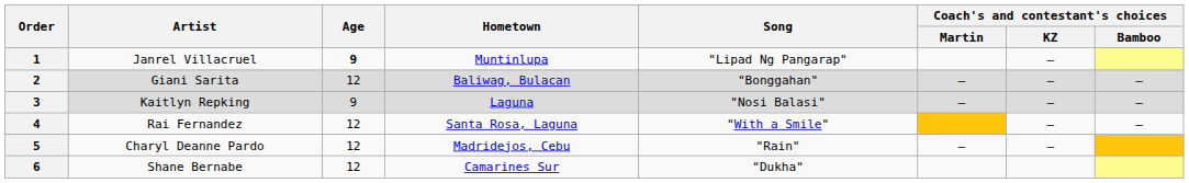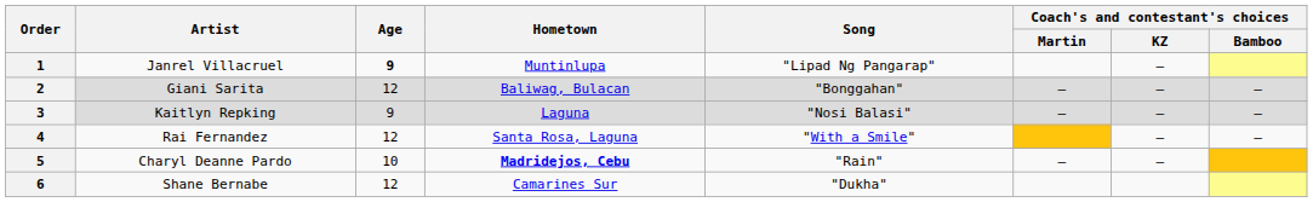 <table class="wikitable" style="text-align:center; line-height:17px; width:100%;">
 <tr>
 <th rowspan="2" scope="col" width="05%">Order</th>
 <th rowspan="2" scope="col" width="20%">Artist</th>
 <th rowspan="2" scope="col" width="05%">Age</th>
 <th rowspan="2" scope="col" width="20%">Hometown</th>
 <th rowspan="2" scope="col" width="22%">Song</th>
 <th colspan="3">Coach's and contestant's choices</th>
 </tr>
 <tr>
 <th width="07%">Martin</th>
 <th width="07%">KZ</th>
 <th width="07%">Bamboo</th>
 </tr>
 <tr>
 <th>1</th>
 <td>Janrel Villacruel</td>
 <td><strong>9</strong></td>
 <td><a href='#'>Muntinlupa</a></td>
 <td>"Lipad Ng Pangarap"</td>
 <td><strong></strong></td>
 <td>—</td>
 <td style="background:#fdfc8f;"><strong></strong></td>
 </tr>
 <tr>
 <th>2</th>
 <td style="background:#DCDCDC;">Giani Sarita</td>
 <td style="background:#DCDCDC;">12</td>
 <td style="background:#DCDCDC;"><a href='#'>Baliwag, Bulacan</a></td>
 <td style="background:#DCDCDC;">"Bonggahan"</td>
 <td style="background:#DCDCDC;">—</td>
 <td style="background:#DCDCDC;">—</td>
 <td style="background:#DCDCDC;">—</td>
 </tr>
 <tr>
 <th>3</th>
 <td style="background:#DCDCDC;">Kaitlyn Repking</td>
 <td style="background:#DCDCDC;">9</td>
 <td style="background:#DCDCDC;"><a href='#'>Laguna</a></td>
 <td style="background:#DCDCDC;">"Nosi Balasi"</td>
 <td style="background:#DCDCDC;">—</td>
 <td style="background:#DCDCDC;">—</td>
 <td style="background:#DCDCDC;">—</td>
 </tr>
 <tr>
 <th>4</th>
 <td>Rai Fernandez</td>
 <td>12</td>
 <td><a href='#'>Santa Rosa, Laguna</a></td>
 <td>"<a href='#'>With a Smile</a>"</td>
 <td style="background:#FFC40C;"><strong></strong></td>
 <td>—</td>
 <td>—</td>
 </tr>
 <tr>
 <th>5</th>
 <td>Charyl Deanne Pardo</td>
-<td>12</td>
-<td><a href='#'>Madridejos, Cebu</a></td>
+<td>10</td>
+<td><strong><a href='#'>Madridejos, Cebu</a></strong></td>
 <td>"Rain"</td>
 <td>—</td>
 <td>—</td>
 <td style="background:#FFC40C;"><strong></strong></td>
 </tr>
 <tr>
 <th>6</th>
 <td>Shane Bernabe</td>
 <td>12</td>
 <td><a href='#'>Camarines Sur</a></td>
 <td>"Dukha"</td>
 <td><strong></strong></td>
 <td><strong></strong></td>
 <td style="background:#fdfc8f;"><strong></strong></td>
 </tr>
 </table>
